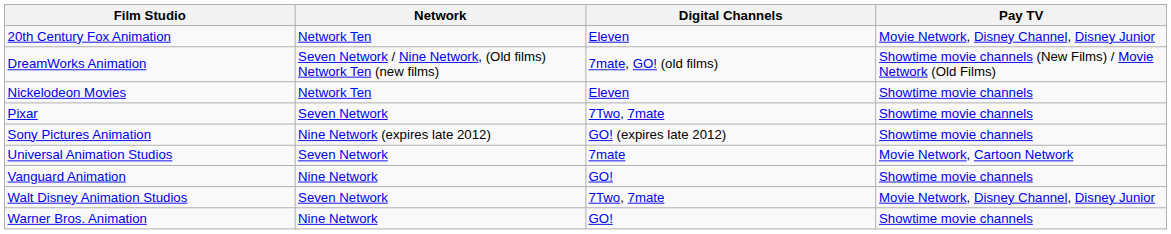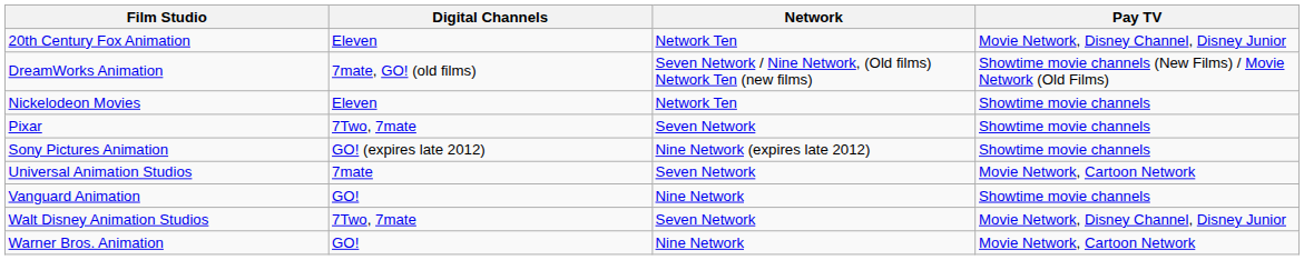 <table class="wikitable sortable" width="100%" style="font-size:90%;">
 <tr bgcolor="#efefef">
 <th width=20%>Film Studio</th>
+<th width=20%>Digital Channels</th>
 <th width=20%>Network</th>
-<th width=20%>Digital Channels</th>
 <th width=20%>Pay TV</th>
 </tr>
 <tr>
 <td><a href='#'>20th Century Fox Animation</a></td>
+<td><a href='#'>Eleven</a></td>
 <td><a href='#'>Network Ten</a></td>
-<td><a href='#'>Eleven</a></td>
 <td><a href='#'>Movie Network</a>, <a href='#'>Disney Channel</a>, <a href='#'>Disney Junior</a></td>
 </tr>
 <tr>
 <td><a href='#'>DreamWorks Animation</a></td>
+<td><a href='#'>7mate</a>, <a href='#'>GO!</a> (old films)</td>
 <td><a href='#'>Seven Network</a> / <a href='#'>Nine Network</a>, (Old films) <a href='#'>Network Ten</a> (new films)</td>
-<td><a href='#'>7mate</a>, <a href='#'>GO!</a> (old films)</td>
 <td><a href='#'>Showtime movie channels</a> (New Films) / <a href='#'>Movie Network</a> (Old Films)</td>
 </tr>
 <tr>
 <td><a href='#'>Nickelodeon Movies</a></td>
+<td><a href='#'>Eleven</a></td>
 <td><a href='#'>Network Ten</a></td>
-<td><a href='#'>Eleven</a></td>
 <td><a href='#'>Showtime movie channels</a></td>
 </tr>
 <tr>
 <td><a href='#'>Pixar</a></td>
+<td><a href='#'>7Two</a>, <a href='#'>7mate</a></td>
 <td><a href='#'>Seven Network</a></td>
-<td><a href='#'>7Two</a>, <a href='#'>7mate</a></td>
 <td><a href='#'>Showtime movie channels</a></td>
 </tr>
 <tr>
 <td><a href='#'>Sony Pictures Animation</a></td>
+<td><a href='#'>GO!</a> (expires late 2012)</td>
 <td><a href='#'>Nine Network</a> (expires late 2012)</td>
-<td><a href='#'>GO!</a> (expires late 2012)</td>
 <td><a href='#'>Showtime movie channels</a></td>
 </tr>
 <tr>
 <td><a href='#'>Universal Animation Studios</a></td>
+<td><a href='#'>7mate</a></td>
 <td><a href='#'>Seven Network</a></td>
-<td><a href='#'>7mate</a></td>
 <td><a href='#'>Movie Network</a>, <a href='#'>Cartoon Network</a></td>
 </tr>
 <tr>
 <td><a href='#'>Vanguard Animation</a></td>
+<td><a href='#'>GO!</a></td>
 <td><a href='#'>Nine Network</a></td>
-<td><a href='#'>GO!</a></td>
 <td><a href='#'>Showtime movie channels</a></td>
 </tr>
 <tr>
 <td><a href='#'>Walt Disney Animation Studios</a></td>
+<td><a href='#'>7Two</a>, <a href='#'>7mate</a></td>
 <td><a href='#'>Seven Network</a></td>
-<td><a href='#'>7Two</a>, <a href='#'>7mate</a></td>
 <td><a href='#'>Movie Network</a>, <a href='#'>Disney Channel</a>, <a href='#'>Disney Junior</a></td>
 </tr>
 <tr>
 <td><a href='#'>Warner Bros. Animation</a></td>
+<td><a href='#'>GO!</a></td>
 <td><a href='#'>Nine Network</a></td>
-<td><a href='#'>GO!</a></td>
-<td><a href='#'>Showtime movie channels</a></td>
+<td><a href='#'>Movie Network</a>, <a href='#'>Cartoon Network</a></td>
 </tr>
 </table>
